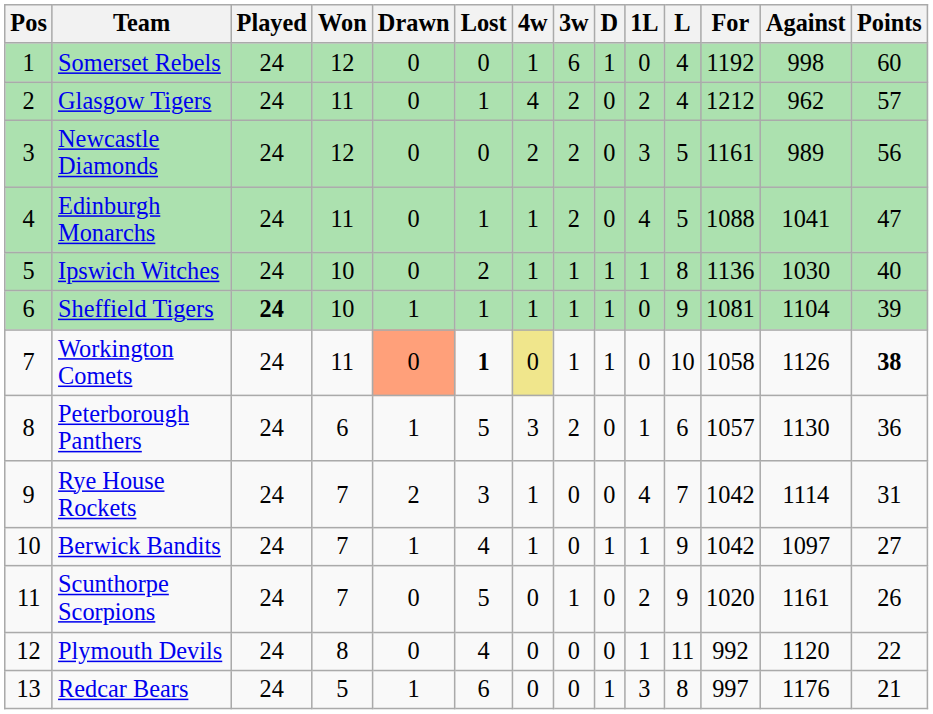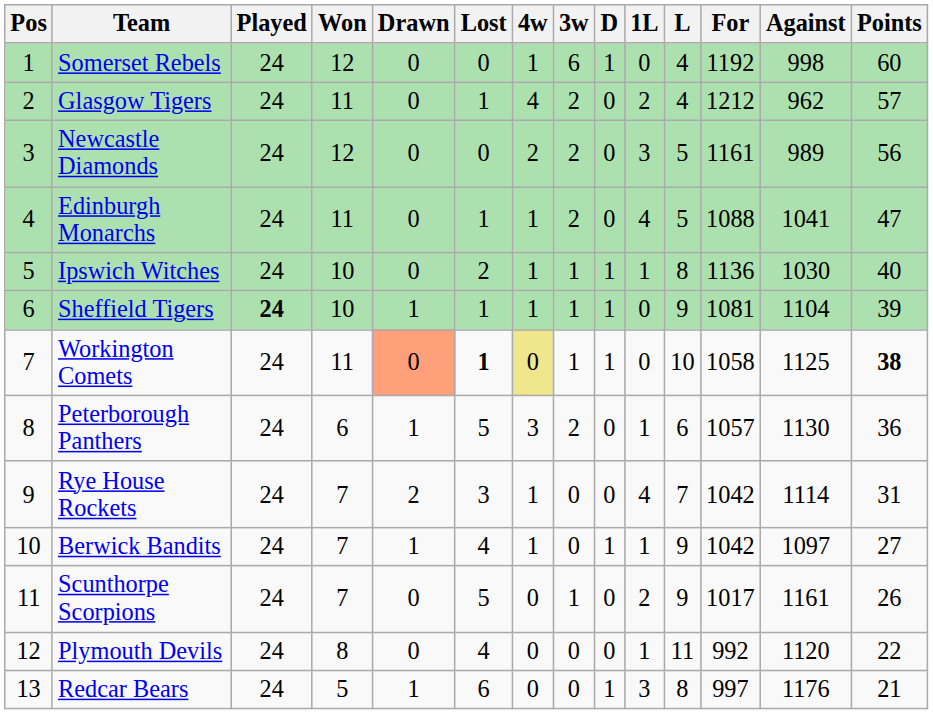 <table class="wikitable" style="font-size: 100%">
 <tr>
 <th width=20>Pos</th>
 <th width=300>Team</th>
 <th width=20>Played</th>
 <th width=20>Won</th>
 <th width=20>Drawn</th>
 <th width=20>Lost</th>
 <th width=20>4w</th>
 <th width=20>3w</th>
 <th width=20>D</th>
 <th width=20>1L</th>
 <th width=20>L</th>
 <th width=20>For</th>
 <th width=20>Against</th>
 <th width=20>Points</th>
 </tr>
 <tr align=center style="background:#ACE1AF">
 <td>1</td>
 <td align="left"><a href='#'>Somerset Rebels</a></td>
 <td>24</td>
 <td>12</td>
 <td>0</td>
 <td>0</td>
 <td>1</td>
 <td>6</td>
 <td>1</td>
 <td>0</td>
 <td>4</td>
 <td>1192</td>
 <td>998</td>
 <td>60</td>
 </tr>
 <tr align=center style="background:#ACE1AF">
 <td>2</td>
 <td align="left"><a href='#'>Glasgow Tigers</a></td>
 <td>24</td>
 <td>11</td>
 <td>0</td>
 <td>1</td>
 <td>4</td>
 <td>2</td>
 <td>0</td>
 <td>2</td>
 <td>4</td>
 <td>1212</td>
 <td>962</td>
 <td>57</td>
 </tr>
 <tr align=center style="background:#ACE1AF">
 <td>3</td>
 <td align="left"><a href='#'>Newcastle Diamonds</a></td>
 <td>24</td>
 <td>12</td>
 <td>0</td>
 <td>0</td>
 <td>2</td>
 <td>2</td>
 <td>0</td>
 <td>3</td>
 <td>5</td>
 <td>1161</td>
 <td>989</td>
 <td>56</td>
 </tr>
 <tr align=center style="background:#ACE1AF">
 <td>4</td>
 <td align="left"><a href='#'>Edinburgh Monarchs</a></td>
 <td>24</td>
 <td>11</td>
 <td>0</td>
 <td>1</td>
 <td>1</td>
 <td>2</td>
 <td>0</td>
 <td>4</td>
 <td>5</td>
 <td>1088</td>
 <td>1041</td>
 <td>47</td>
 </tr>
 <tr align=center style="background:#ACE1AF">
 <td>5</td>
 <td align="left"><a href='#'>Ipswich Witches</a></td>
 <td>24</td>
 <td>10</td>
 <td>0</td>
 <td>2</td>
 <td>1</td>
 <td>1</td>
 <td>1</td>
 <td>1</td>
 <td>8</td>
 <td>1136</td>
 <td>1030</td>
 <td>40</td>
 </tr>
 <tr align=center style="background:#ACE1AF">
 <td>6</td>
 <td align="left"><a href='#'>Sheffield Tigers</a></td>
 <td><strong>24</strong></td>
 <td>10</td>
 <td>1</td>
 <td>1</td>
 <td>1</td>
 <td>1</td>
 <td>1</td>
 <td>0</td>
 <td>9</td>
 <td>1081</td>
 <td>1104</td>
 <td>39</td>
 </tr>
 <tr align=center>
 <td>7</td>
 <td align="left"><a href='#'>Workington Comets</a></td>
 <td>24</td>
 <td>11</td>
 <td style="background: lightsalmon;">0</td>
 <td><strong>1</strong></td>
 <td style="background: khaki;">0</td>
 <td>1</td>
 <td>1</td>
 <td>0</td>
 <td>10</td>
 <td>1058</td>
-<td>1126</td>
+<td>1125</td>
 <td><strong>38</strong></td>
 </tr>
 <tr align=center>
 <td>8</td>
 <td align="left"><a href='#'>Peterborough Panthers</a></td>
 <td>24</td>
 <td>6</td>
 <td>1</td>
 <td>5</td>
 <td>3</td>
 <td>2</td>
 <td>0</td>
 <td>1</td>
 <td>6</td>
 <td>1057</td>
 <td>1130</td>
 <td>36</td>
 </tr>
 <tr align=center>
 <td>9</td>
 <td align="left"><a href='#'>Rye House Rockets</a></td>
 <td>24</td>
 <td>7</td>
 <td>2</td>
 <td>3</td>
 <td>1</td>
 <td>0</td>
 <td>0</td>
 <td>4</td>
 <td>7</td>
 <td>1042</td>
 <td>1114</td>
 <td>31</td>
 </tr>
 <tr align=center>
 <td>10</td>
 <td align="left"><a href='#'>Berwick Bandits</a></td>
 <td>24</td>
 <td>7</td>
 <td>1</td>
 <td>4</td>
 <td>1</td>
 <td>0</td>
 <td>1</td>
 <td>1</td>
 <td>9</td>
 <td>1042</td>
 <td>1097</td>
 <td>27</td>
 </tr>
 <tr align=center>
 <td>11</td>
 <td align="left"><a href='#'>Scunthorpe Scorpions</a></td>
 <td>24</td>
 <td>7</td>
 <td>0</td>
 <td>5</td>
 <td>0</td>
 <td>1</td>
 <td>0</td>
 <td>2</td>
 <td>9</td>
-<td>1020</td>
+<td>1017</td>
 <td>1161</td>
 <td>26</td>
 </tr>
 <tr align=center>
 <td>12</td>
 <td align="left"><a href='#'>Plymouth Devils</a></td>
 <td>24</td>
 <td>8</td>
 <td>0</td>
 <td>4</td>
 <td>0</td>
 <td>0</td>
 <td>0</td>
 <td>1</td>
 <td>11</td>
 <td>992</td>
 <td>1120</td>
 <td>22</td>
 </tr>
 <tr align=center>
 <td>13</td>
 <td align="left"><a href='#'>Redcar Bears</a></td>
 <td>24</td>
 <td>5</td>
 <td>1</td>
 <td>6</td>
 <td>0</td>
 <td>0</td>
 <td>1</td>
 <td>3</td>
 <td>8</td>
 <td>997</td>
 <td>1176</td>
 <td>21</td>
 </tr>
 </table>
